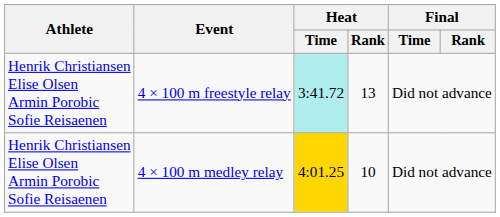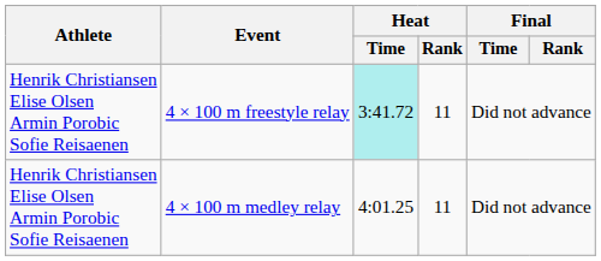 <table class=wikitable style="font-size:90%">
 <tr>
 <th rowspan=2>Athlete</th>
 <th rowspan=2>Event</th>
 <th colspan="2">Heat</th>
 <th colspan="2">Final</th>
 </tr>
 <tr style="font-size:95%">
 <th>Time</th>
 <th>Rank</th>
 <th>Time</th>
 <th>Rank</th>
 </tr>
 <tr align=center>
 <td align=left><a href='#'>Henrik Christiansen</a><br><a href='#'>Elise Olsen</a><br><a href='#'>Armin Porobic</a><br><a href='#'>Sofie Reisaenen</a></td>
 <td align=left><a href='#'>4 × 100 m freestyle relay</a></td>
 <td style="background: paleturquoise;">3:41.72</td>
-<td>13</td>
+<td>11</td>
 <td colspan=2>Did not advance</td>
 </tr>
 <tr align=center>
 <td align=left><a href='#'>Henrik Christiansen</a><br><a href='#'>Elise Olsen</a><br><a href='#'>Armin Porobic</a><br><a href='#'>Sofie Reisaenen</a></td>
 <td align=left><a href='#'>4 × 100 m medley relay</a></td>
-<td style="background: gold;">4:01.25</td>
-<td>10</td>
+<td>4:01.25</td>
+<td>11</td>
 <td colspan=2>Did not advance</td>
 </tr>
 </table>
